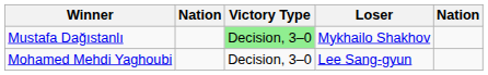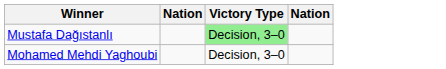 <table class="wikitable sortable" style="text-align:left;">
 <tr>
 <th>Winner</th>
 <th>Nation</th>
 <th>Victory Type</th>
-<th>Loser</th>
 <th>Nation</th>
 </tr>
 <tr>
 <td><a href='#'>Mustafa Dağıstanlı</a></td>
 <td></td>
 <td style="background: lightgreen;">Decision, 3–0</td>
-<td><a href='#'>Mykhailo Shakhov</a></td>
 <td></td>
 </tr>
 <tr>
 <td><a href='#'>Mohamed Mehdi Yaghoubi</a></td>
 <td></td>
 <td>Decision, 3–0</td>
-<td><a href='#'>Lee Sang-gyun</a></td>
 <td></td>
 </tr>
 </table>
